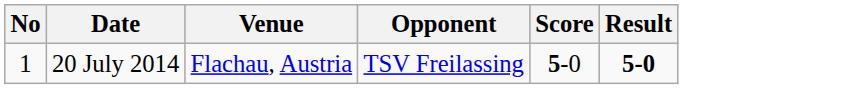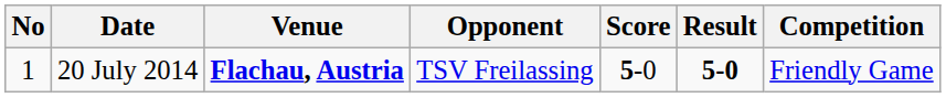 <table class="wikitable">
 <tr>
 <th>No</th>
 <th>Date</th>
 <th>Venue</th>
 <th>Opponent</th>
 <th>Score</th>
 <th>Result</th>
+<th>Competition</th>
 </tr>
 <tr>
 <td align=center>1</td>
 <td>20 July 2014</td>
-<td><a href='#'>Flachau</a>, <a href='#'>Austria </a></td>
+<td><strong><a href='#'>Flachau</a>, <a href='#'>Austria </a></strong></td>
 <td> <a href='#'>TSV Freilassing </a></td>
 <td align="center"><strong>5</strong>-0</td>
 <td align=center><strong>5-0</strong></td>
+<td><a href='#'>Friendly Game</a></td>
 </tr>
 </table>
